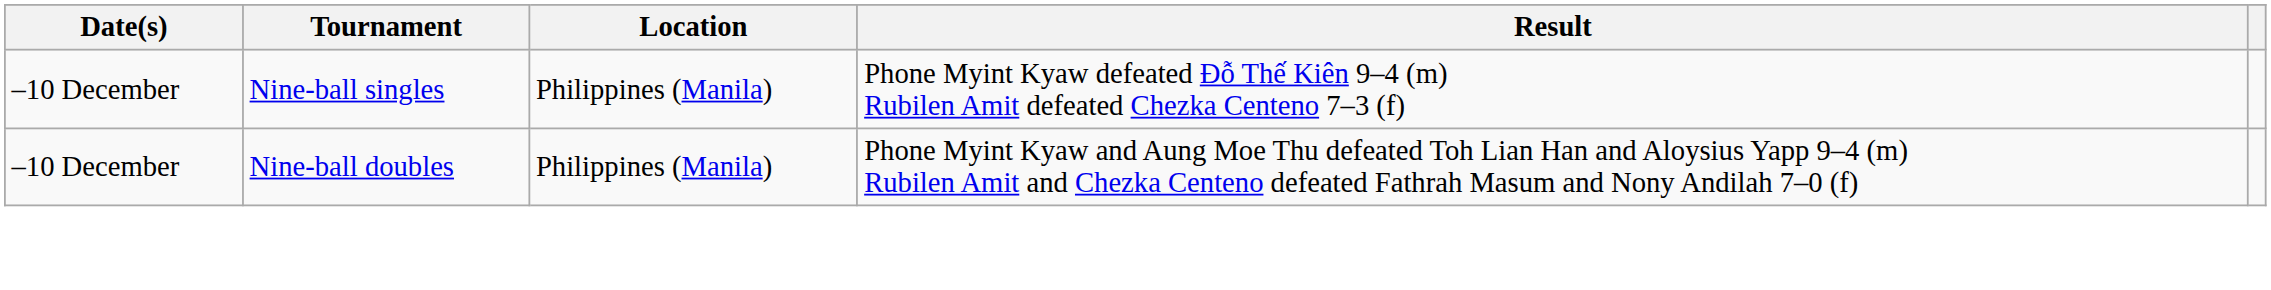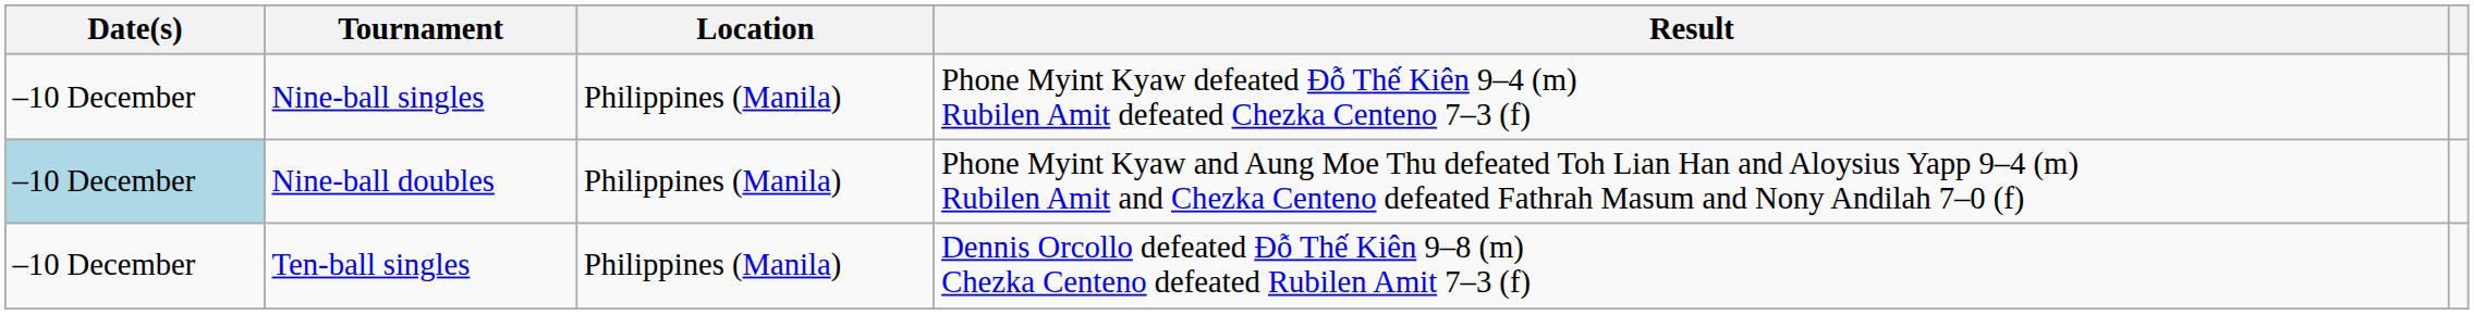 <table class="sortable wikitable" width="100%" cellpadding="5" style="margin: 1em auto 1em auto">
 <tr>
 <th scope="col">Date(s)</th>
 <th wscope="col">Tournament</th>
 <th scope="col">Location</th>
 <th scope="col" class="unsortable">Result</th>
 <th scope="col" class="unsortable"></th>
 </tr>
 <tr>
 <td>–10 December</td>
 <td><a href='#'>Nine-ball singles</a></td>
 <td>Philippines (<a href='#'>Manila</a>)</td>
 <td>Phone Myint Kyaw defeated <a href='#'>Đỗ Thế Kiên</a> 9–4 (m)<br> <a href='#'>Rubilen Amit</a> defeated <a href='#'>Chezka Centeno</a> 7–3 (f)</td>
 <td align="center"></td>
 </tr>
 <tr>
-<td>–10 December</td>
+<td style="background: lightblue;">–10 December</td>
 <td><a href='#'>Nine-ball doubles</a></td>
 <td>Philippines (<a href='#'>Manila</a>)</td>
 <td>Phone Myint Kyaw and Aung Moe Thu defeated Toh Lian Han and Aloysius Yapp 9–4 (m)<br> <a href='#'>Rubilen Amit</a> and <a href='#'>Chezka Centeno</a> defeated Fathrah Masum and Nony Andilah 7–0 (f)</td>
 <td align="center"></td>
 </tr>
+<tr>
+<td>–10 December</td>
+<td><a href='#'>Ten-ball singles</a></td>
+<td>Philippines (<a href='#'>Manila</a>)</td>
+<td><a href='#'>Dennis Orcollo</a> defeated <a href='#'>Đỗ Thế Kiên</a> 9–8 (m)<br> <a href='#'>Chezka Centeno</a> defeated <a href='#'>Rubilen Amit</a> 7–3 (f)</td>
+<td align="center"></td>
+</tr>
 </table>
